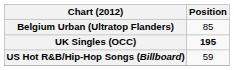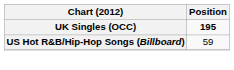 <table class="wikitable plainrowheaders sortable" style="text-align:center">
 <tr>
 <th scope="col">Chart (2012)</th>
 <th scope="col">Position</th>
-</tr>
-<tr>
-<th scope="row">Belgium Urban (Ultratop Flanders)</th>
-<td style="text-align:center;">85</td>
 </tr>
 <tr>
 <th scope="row">UK Singles (OCC)</th>
 <td style="text-align:center;"><strong>195</strong></td>
 </tr>
 <tr>
 <th scope="row">US Hot R&B/Hip-Hop Songs (<em>Billboard</em>)</th>
 <td style="text-align:center;">59</td>
 </tr>
 <tr>
 </tr>
 </table>
